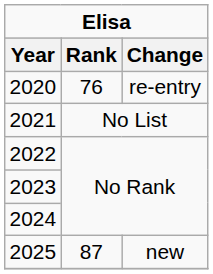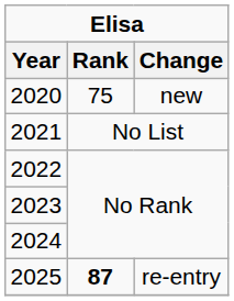 <table class="wikitable" style="font-size: 90%; text-align: center;">
 <tr>
 <td colspan="3"><strong>Elisa</strong></td>
 </tr>
 <tr>
 <th>Year</th>
 <th>Rank</th>
 <th>Change</th>
 </tr>
 <tr>
 <td>2020</td>
-<td>76</td>
-<td> re-entry</td>
+<td>75</td>
+<td>new</td>
 </tr>
 <tr>
 <td>2021</td>
 <td colspan="2">No List</td>
 </tr>
 <tr>
 <td>2022</td>
 <td colspan="2" rowspan="3"> No Rank</td>
 </tr>
 <tr>
 <td>2023</td>
 </tr>
 <tr>
 <td>2024</td>
 </tr>
 <tr>
 <td>2025</td>
-<td>87</td>
-<td>new</td>
+<td><strong>87</strong></td>
+<td> re-entry</td>
 </tr>
 <tr>
 </tr>
 </table>
